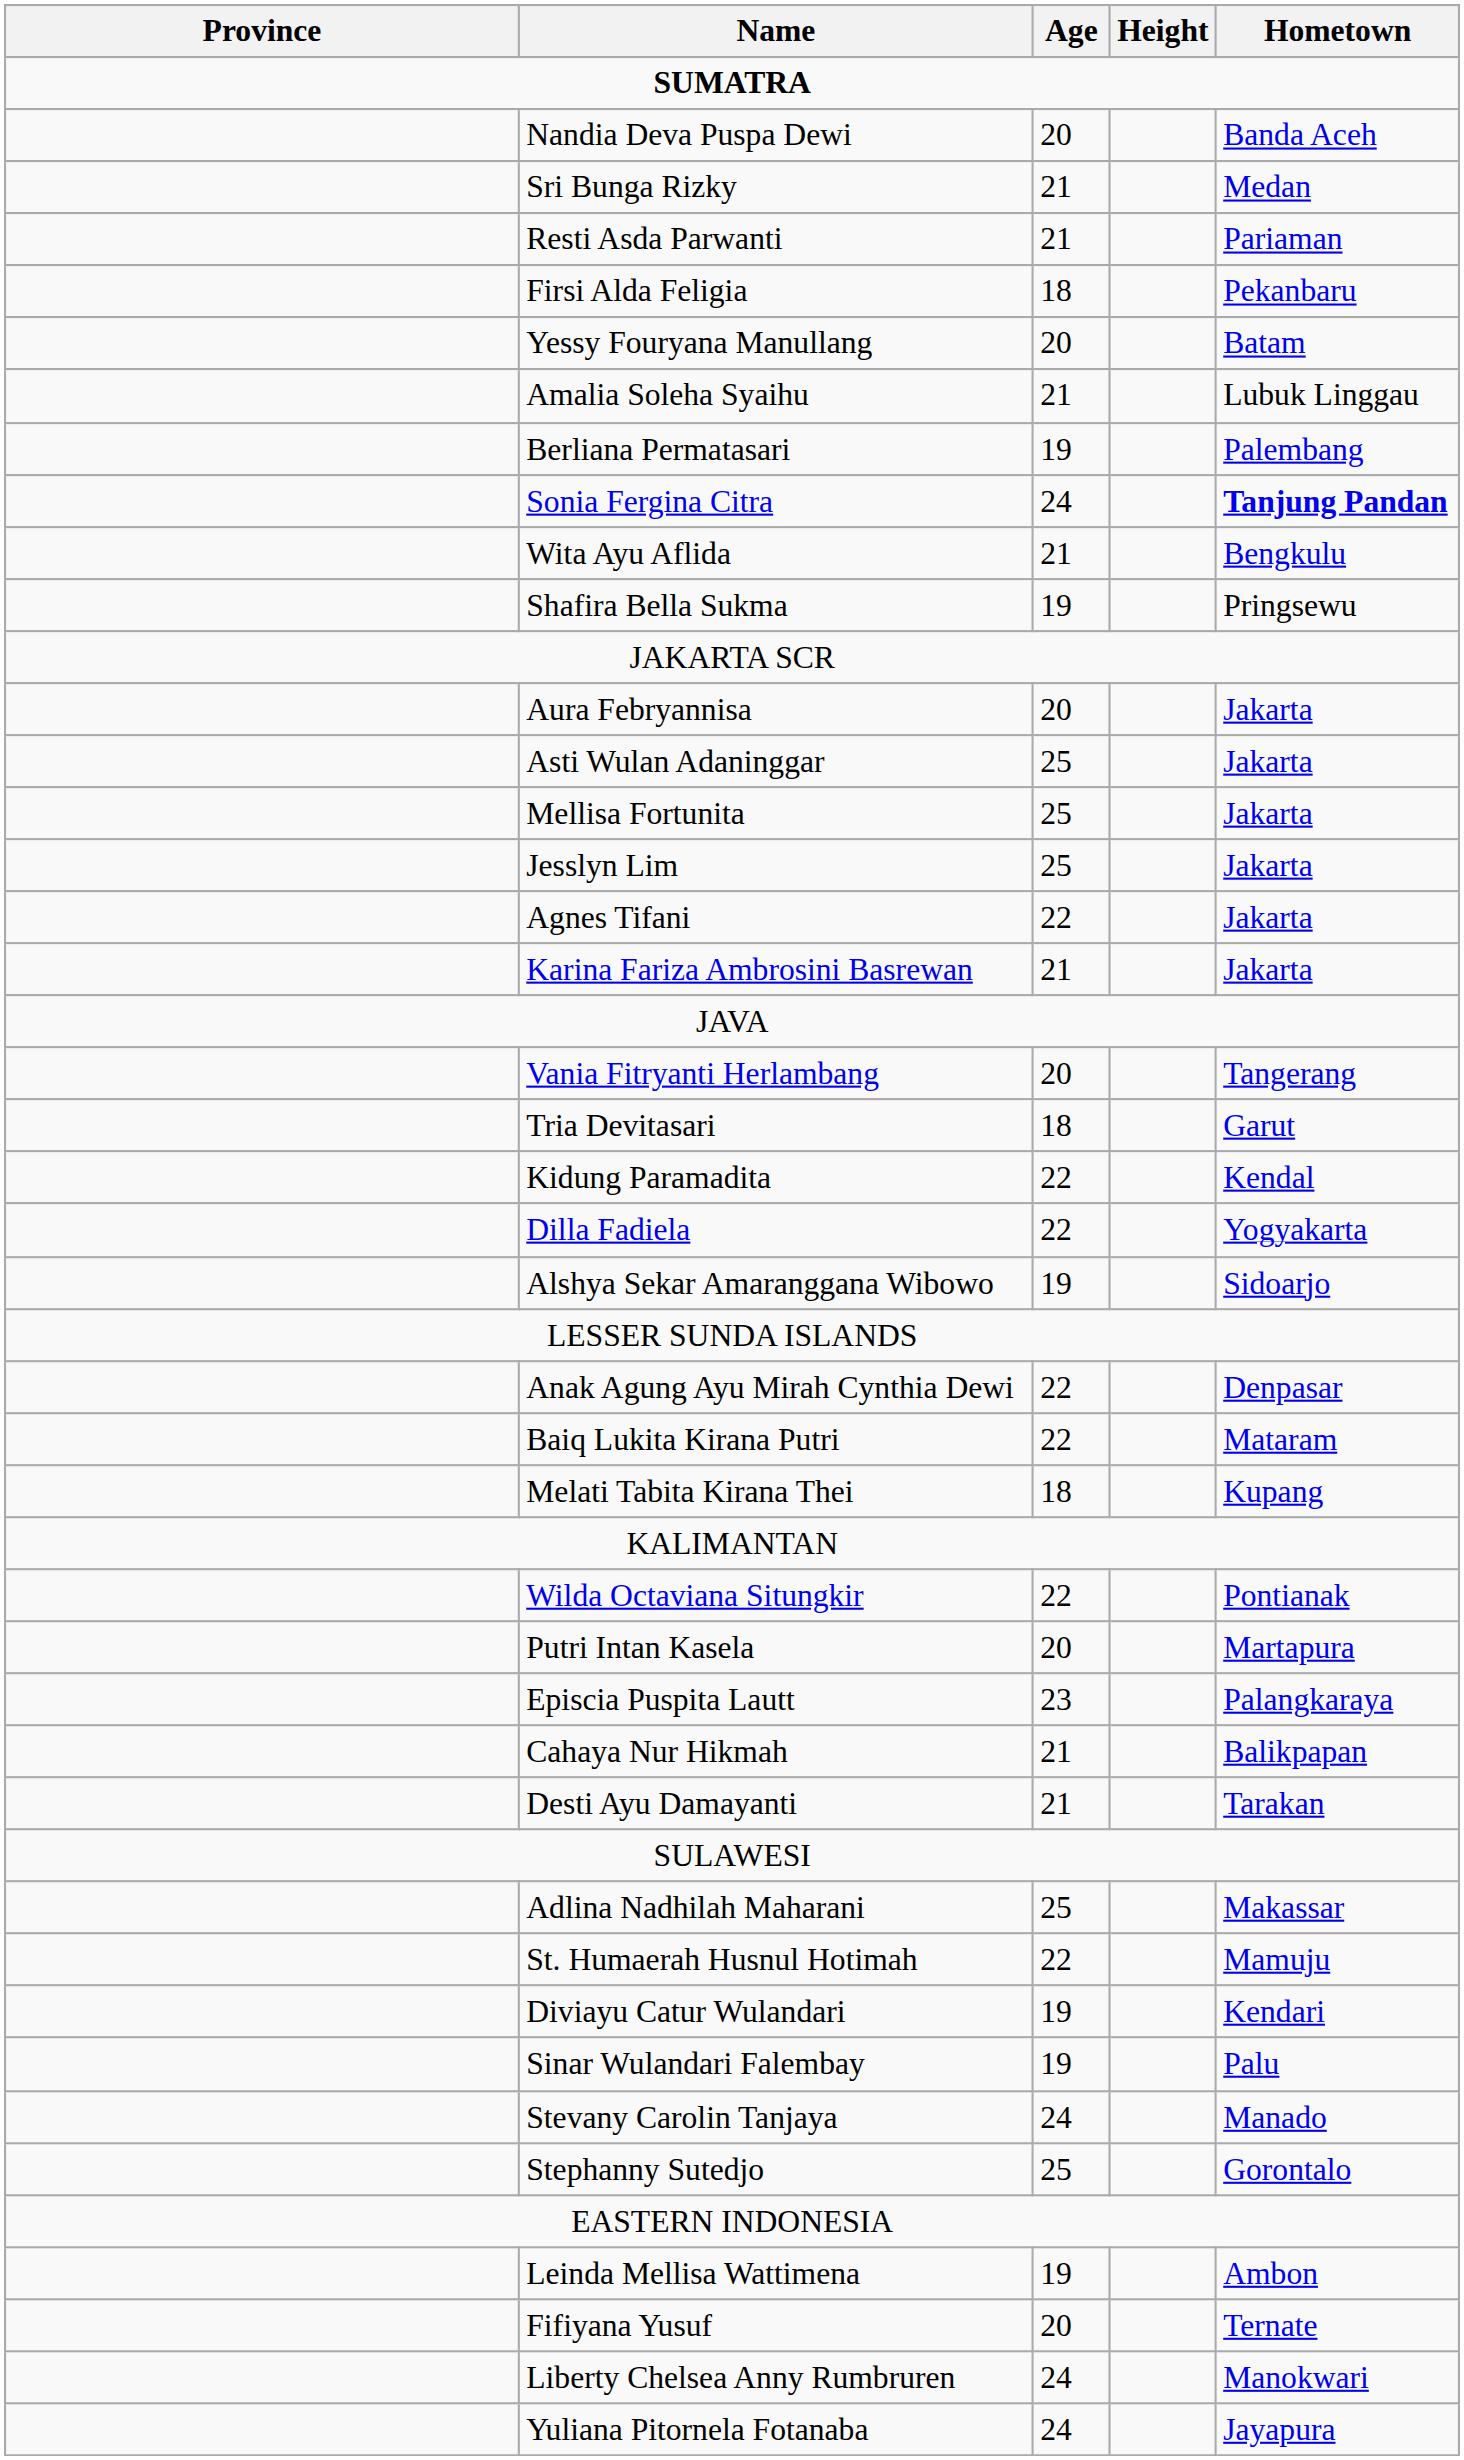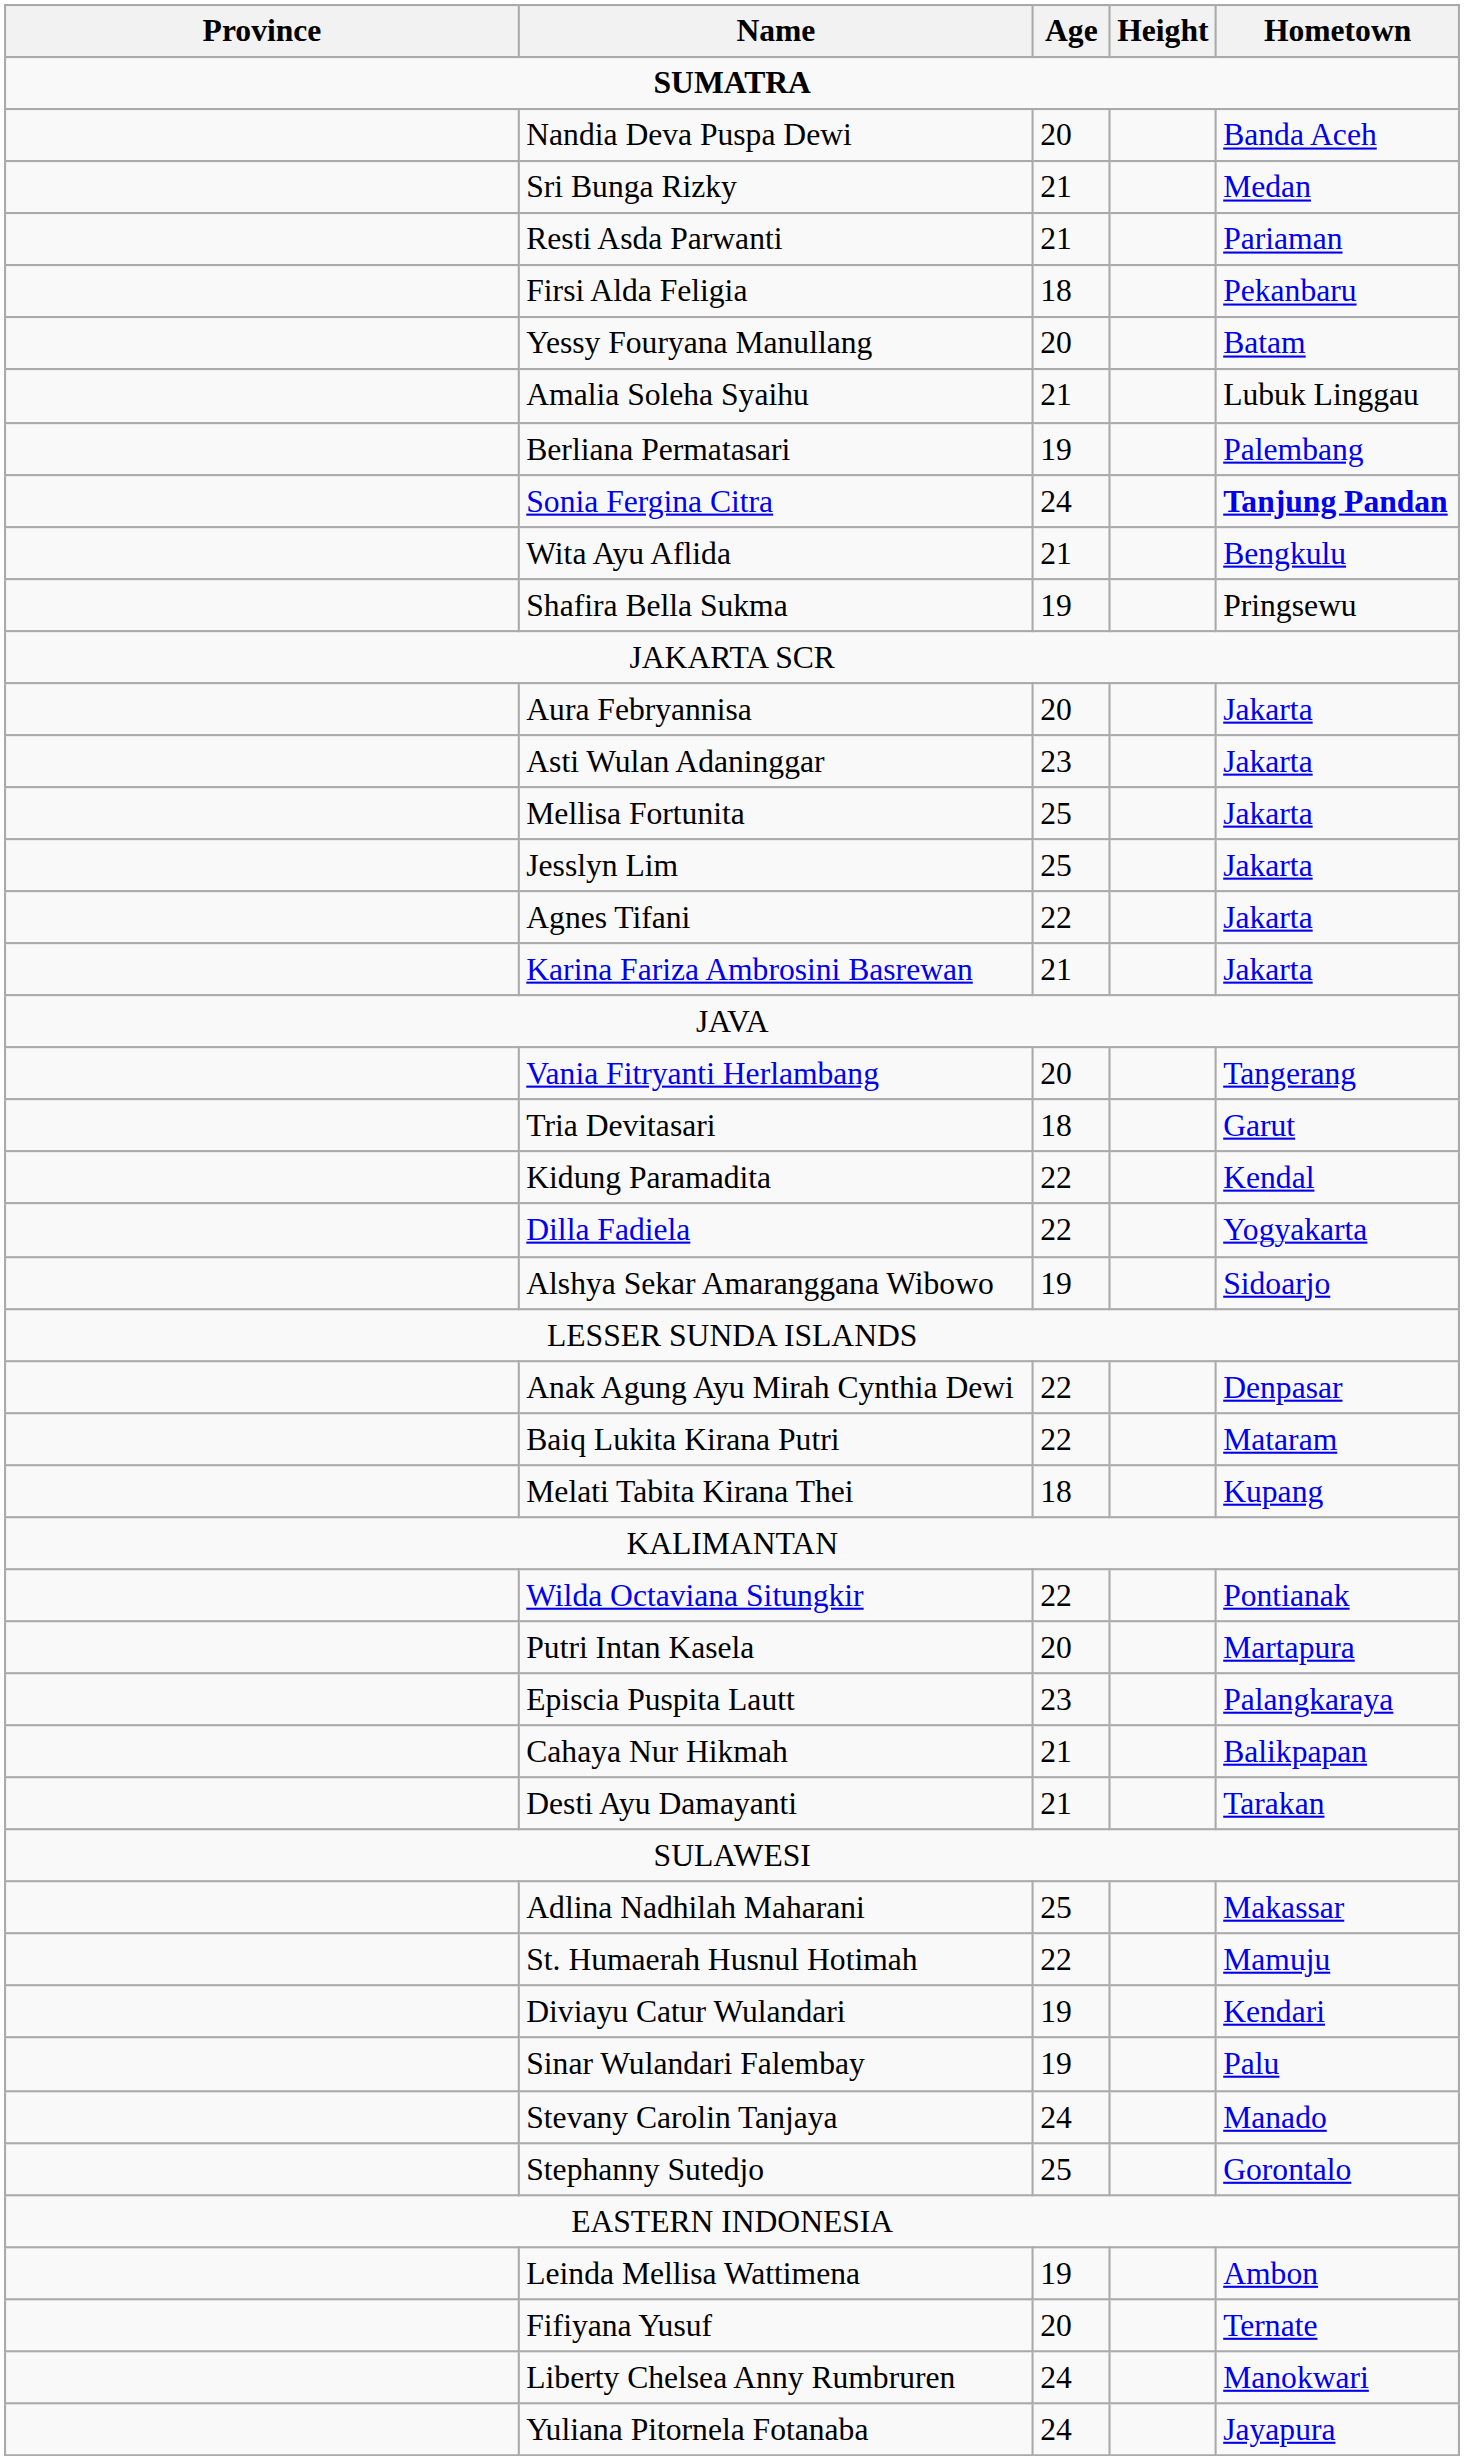 <table class="wikitable sortable" style="font-size:95%;">
 <tr>
 <th style="width:240px;">Province</th>
 <th style="width:240px;">Name</th>
 <th width="30">Age</th>
 <th>Height</th>
 <th style="width:110px;">Hometown</th>
 </tr>
 <tr>
 <td Colspan="5" style="text-align:center;"><strong>SUMATRA</strong></td>
 </tr>
 <tr>
 <td><strong></strong></td>
 <td>Nandia Deva Puspa Dewi</td>
 <td>20</td>
 <td></td>
 <td><a href='#'>Banda Aceh</a></td>
 </tr>
 <tr>
 <td><strong></strong></td>
 <td>Sri Bunga Rizky</td>
 <td>21</td>
 <td></td>
 <td><a href='#'>Medan</a></td>
 </tr>
 <tr>
 <td><strong></strong></td>
 <td>Resti Asda Parwanti</td>
 <td>21</td>
 <td></td>
 <td><a href='#'>Pariaman</a></td>
 </tr>
 <tr>
 <td><strong></strong></td>
 <td>Firsi Alda Feligia</td>
 <td>18</td>
 <td></td>
 <td><a href='#'>Pekanbaru</a></td>
 </tr>
 <tr>
 <td><strong></strong></td>
 <td>Yessy Fouryana Manullang</td>
 <td>20</td>
 <td></td>
 <td><a href='#'>Batam</a></td>
 </tr>
 <tr>
 <td><strong><strong><em></td>
 <td>Amalia Soleha Syaihu</td>
 <td>21</td>
 <td></td>
 <td>Lubuk Linggau</td>
 </tr>
 <tr>
 <td></strong><strong></td>
 <td>Berliana Permatasari</td>
 <td>19</td>
 <td></td>
 <td><a href='#'>Palembang</a></td>
 </tr>
 <tr>
 <td></strong><strong></td>
 <td></strong><a href='#'>Sonia Fergina Citra</a><strong></td>
 <td>24</td>
 <td></td>
 <td><strong><a href='#'>Tanjung Pandan</a></strong></td>
 </tr>
 <tr>
 <td></strong><strong></td>
 <td>Wita Ayu Aflida</td>
 <td>21</td>
 <td></td>
 <td><a href='#'>Bengkulu</a></td>
 </tr>
 <tr>
 <td></strong><strong></td>
 <td>Shafira Bella Sukma</td>
 <td>19</td>
 <td></td>
 <td>Pringsewu</td>
 </tr>
 <tr>
 <td Colspan="5" style="text-align:center;"></strong>JAKARTA SCR<strong></td>
 </tr>
 <tr>
 <td></strong><strong></td>
 <td>Aura Febryannisa</td>
 <td>20</td>
 <td></td>
 <td><a href='#'>Jakarta</a></td>
 </tr>
 <tr>
 <td></strong><strong></td>
 <td>Asti Wulan Adaninggar</td>
-<td>25</td>
+<td>23</td>
 <td></td>
 <td><a href='#'>Jakarta</a></td>
 </tr>
 <tr>
 <td></strong><strong></td>
 <td>Mellisa Fortunita</td>
 <td>25</td>
 <td></td>
 <td><a href='#'>Jakarta</a></td>
 </tr>
 <tr>
 <td></strong><strong></td>
 <td>Jesslyn Lim</td>
 <td>25</td>
 <td></td>
 <td><a href='#'>Jakarta</a></td>
 </tr>
 <tr>
 <td></strong><strong></td>
 <td>Agnes Tifani</td>
 <td>22</td>
 <td></td>
 <td><a href='#'>Jakarta</a></td>
 </tr>
 <tr>
 <td></strong><strong></td>
 <td><a href='#'>Karina Fariza Ambrosini Basrewan</a></td>
 <td>21</td>
 <td></td>
 <td><a href='#'>Jakarta</a></td>
 </tr>
 <tr>
 <td Colspan="5" style="text-align:center;"></strong>JAVA<strong></td>
 </tr>
 <tr>
 <td></strong><strong></td>
 <td></strong><a href='#'>Vania Fitryanti Herlambang</a><strong></td>
 <td>20</td>
 <td></td>
 <td><a href='#'>Tangerang</a></td>
 </tr>
 <tr>
 <td></strong><strong></td>
 <td>Tria Devitasari</td>
 <td>18</td>
 <td></td>
 <td><a href='#'>Garut</a></td>
 </tr>
 <tr>
 <td></strong><strong></td>
 <td>Kidung Paramadita</td>
 <td>22</td>
 <td></td>
 <td><a href='#'>Kendal</a></td>
 </tr>
 <tr>
 <td></strong><strong></td>
 <td></strong><a href='#'>Dilla Fadiela</a><strong></td>
 <td>22</td>
 <td></td>
 <td><a href='#'>Yogyakarta</a></td>
 </tr>
 <tr>
 <td></strong><strong></td>
 <td>Alshya Sekar Amaranggana Wibowo</td>
 <td>19</td>
 <td></td>
 <td><a href='#'>Sidoarjo</a></td>
 </tr>
 <tr>
 <td Colspan="5" style="text-align:center;"></strong>LESSER SUNDA ISLANDS<strong></td>
 </tr>
 <tr>
 <td></strong><strong></td>
 <td>Anak Agung Ayu Mirah Cynthia Dewi</td>
 <td>22</td>
 <td></td>
 <td><a href='#'>Denpasar</a></td>
 </tr>
 <tr>
 <td></strong><strong></td>
 <td>Baiq Lukita Kirana Putri</td>
 <td>22</td>
 <td></td>
 <td><a href='#'>Mataram</a></td>
 </tr>
 <tr>
 <td></strong><strong></td>
 <td>Melati Tabita Kirana Thei</td>
 <td>18</td>
 <td></td>
 <td><a href='#'>Kupang</a></td>
 </tr>
 <tr>
 <td Colspan="5" style="text-align:center;"></strong>KALIMANTAN<strong></td>
 </tr>
 <tr>
 <td></strong><strong></td>
 <td></strong><a href='#'>Wilda Octaviana Situngkir</a><strong></td>
 <td>22</td>
 <td></td>
 <td><a href='#'>Pontianak</a></td>
 </tr>
 <tr>
 <td></strong><strong></td>
 <td>Putri Intan Kasela</td>
 <td>20</td>
 <td></td>
 <td><a href='#'>Martapura</a></td>
 </tr>
 <tr>
 <td></strong><strong></td>
 <td>Episcia Puspita Lautt</td>
 <td>23</td>
 <td></td>
 <td><a href='#'>Palangkaraya</a></td>
 </tr>
 <tr>
 <td></strong><strong></td>
 <td>Cahaya Nur Hikmah</td>
 <td>21</td>
 <td></td>
 <td><a href='#'>Balikpapan</a></td>
 </tr>
 <tr>
 <td></strong><strong></td>
 <td>Desti Ayu Damayanti</td>
 <td>21</td>
 <td></td>
 <td><a href='#'>Tarakan</a></td>
 </tr>
 <tr>
 <td Colspan="5" style="text-align:center;"></strong>SULAWESI<strong></td>
 </tr>
 <tr>
 <td></strong><strong></td>
 <td>Adlina Nadhilah Maharani</td>
 <td>25</td>
 <td><br></td>
 <td><a href='#'>Makassar</a></td>
 </tr>
 <tr>
 <td></strong><strong></td>
 <td>St. Humaerah Husnul Hotimah</td>
 <td>22</td>
 <td></td>
 <td><a href='#'>Mamuju</a></td>
 </tr>
 <tr>
 <td></strong><strong></td>
 <td>Diviayu Catur Wulandari</td>
 <td>19</td>
 <td></td>
 <td><a href='#'>Kendari</a></td>
 </tr>
 <tr>
 <td></strong><strong></td>
 <td>Sinar Wulandari Falembay</td>
 <td>19</td>
 <td></td>
 <td><a href='#'>Palu</a></td>
 </tr>
 <tr>
 <td></strong><strong></td>
 <td>Stevany Carolin Tanjaya</td>
 <td>24</td>
 <td></td>
 <td><a href='#'>Manado</a></td>
 </tr>
 <tr>
 <td></strong><strong></td>
 <td>Stephanny Sutedjo</td>
 <td>25</td>
 <td></td>
 <td><a href='#'>Gorontalo</a></td>
 </tr>
 <tr>
 <td Colspan="5" style="text-align:center;"></strong>EASTERN INDONESIA<strong></td>
 </tr>
 <tr>
 <td></strong><strong></td>
 <td>Leinda Mellisa Wattimena</td>
 <td>19</td>
 <td></td>
 <td><a href='#'>Ambon</a></td>
 </tr>
 <tr>
 <td></strong><strong></td>
 <td>Fifiyana Yusuf</td>
 <td>20</td>
 <td></td>
 <td><a href='#'>Ternate</a></td>
 </tr>
 <tr>
 <td></strong><strong></td>
 <td>Liberty Chelsea Anny Rumbruren</td>
 <td>24</td>
 <td></td>
 <td><a href='#'>Manokwari</a></td>
 </tr>
 <tr>
 <td></strong><strong></td>
 <td>Yuliana Pitornela Fotanaba</td>
 <td>24</td>
 <td></td>
 <td><a href='#'>Jayapura</a></td>
 </tr>
 </table>
